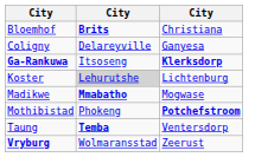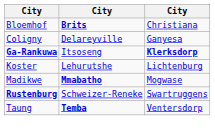 <table class="wikitable">
 <tr>
 <th>City</th>
 <th>City</th>
 <th>City</th>
 </tr>
 <tr>
 <td><a href='#'>Bloemhof</a></td>
 <td><strong><a href='#'>Brits</a></strong></td>
 <td><a href='#'>Christiana</a></td>
 </tr>
 <tr>
 <td><a href='#'>Coligny</a></td>
 <td><a href='#'>Delareyville</a></td>
 <td><a href='#'>Ganyesa</a></td>
 </tr>
 <tr>
 <td><strong><a href='#'>Ga-Rankuwa</a></strong></td>
 <td><a href='#'>Itsoseng</a></td>
 <td><strong><a href='#'>Klerksdorp</a></strong></td>
 </tr>
 <tr>
 <td><a href='#'>Koster</a></td>
-<td style="background: lightgrey;"><a href='#'>Lehurutshe</a></td>
+<td><a href='#'>Lehurutshe</a></td>
 <td><a href='#'>Lichtenburg</a></td>
 </tr>
 <tr>
 <td><a href='#'>Madikwe</a></td>
 <td><strong><a href='#'>Mmabatho</a></strong></td>
 <td><a href='#'>Mogwase</a></td>
 </tr>
 <tr>
-<td><a href='#'>Mothibistad</a></td>
-<td><a href='#'>Phokeng</a></td>
-<td><strong><a href='#'>Potchefstroom</a></strong></td>
+<td><strong><a href='#'>Rustenburg</a></strong></td>
+<td><a href='#'>Schweizer-Reneke</a></td>
+<td><a href='#'>Swartruggens</a></td>
 </tr>
 <tr>
 <td><a href='#'>Taung</a></td>
 <td><strong><a href='#'>Temba</a></strong></td>
 <td><a href='#'>Ventersdorp</a></td>
 </tr>
-<tr>
-<td><strong><a href='#'>Vryburg</a></strong></td>
-<td><a href='#'>Wolmaransstad</a></td>
-<td><a href='#'>Zeerust</a></td>
-</tr>
 </table>
